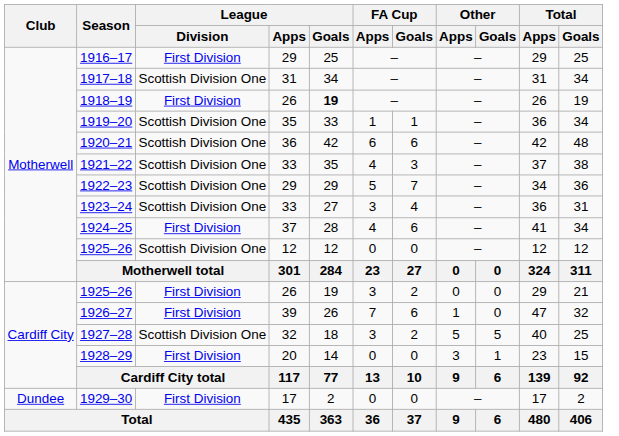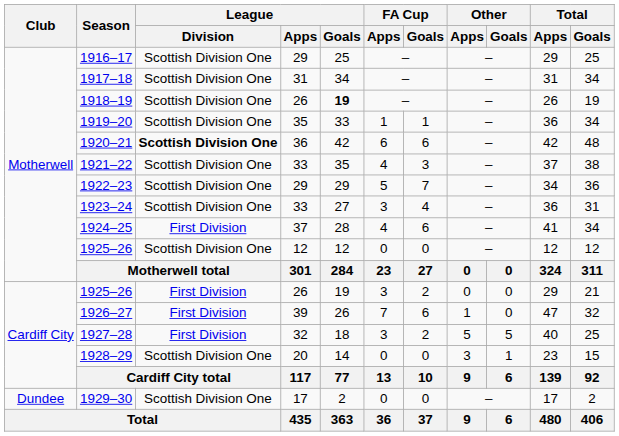 <table class="wikitable" style="text-align:center;">
 <tr>
 <th rowspan="2">Club</th>
 <th rowspan="2">Season</th>
 <th colspan="3">League</th>
 <th colspan="2">FA Cup</th>
 <th colspan="2">Other</th>
 <th colspan="2">Total</th>
 </tr>
 <tr>
 <th>Division</th>
 <th>Apps</th>
 <th>Goals</th>
 <th>Apps</th>
 <th>Goals</th>
 <th>Apps</th>
 <th>Goals</th>
 <th>Apps</th>
 <th>Goals</th>
 </tr>
 <tr>
 <td rowspan="11"><a href='#'>Motherwell</a></td>
 <td><a href='#'>1916–17</a></td>
-<td><a href='#'>First Division</a></td>
+<td>Scottish Division One</td>
 <td>29</td>
 <td>25</td>
 <td colspan=2>–</td>
 <td colspan=2>–</td>
 <td>29</td>
 <td>25</td>
 </tr>
 <tr>
 <td><a href='#'>1917–18</a></td>
 <td>Scottish Division One</td>
 <td>31</td>
 <td>34</td>
 <td colspan=2>–</td>
 <td colspan=2>–</td>
 <td>31</td>
 <td>34</td>
 </tr>
 <tr>
 <td><a href='#'>1918–19</a></td>
-<td><a href='#'>First Division</a></td>
+<td>Scottish Division One</td>
 <td>26</td>
 <td><strong>19</strong></td>
 <td colspan=2>–</td>
 <td colspan=2>–</td>
 <td>26</td>
 <td>19</td>
 </tr>
 <tr>
 <td><a href='#'>1919–20</a></td>
 <td>Scottish Division One</td>
 <td>35</td>
 <td>33</td>
 <td>1</td>
 <td>1</td>
 <td colspan=2>–</td>
 <td>36</td>
 <td>34</td>
 </tr>
 <tr>
 <td><a href='#'>1920–21</a></td>
-<td>Scottish Division One</td>
+<td><strong>Scottish Division One</strong></td>
 <td>36</td>
 <td>42</td>
 <td>6</td>
 <td>6</td>
 <td colspan=2>–</td>
 <td>42</td>
 <td>48</td>
 </tr>
 <tr>
 <td><a href='#'>1921–22</a></td>
 <td>Scottish Division One</td>
 <td>33</td>
 <td>35</td>
 <td>4</td>
 <td>3</td>
 <td colspan=2>–</td>
 <td>37</td>
 <td>38</td>
 </tr>
 <tr>
 <td><a href='#'>1922–23</a></td>
 <td>Scottish Division One</td>
 <td>29</td>
 <td>29</td>
 <td>5</td>
 <td>7</td>
 <td colspan=2>–</td>
 <td>34</td>
 <td>36</td>
 </tr>
 <tr>
 <td><a href='#'>1923–24</a></td>
 <td>Scottish Division One</td>
 <td>33</td>
 <td>27</td>
 <td>3</td>
 <td>4</td>
 <td colspan=2>–</td>
 <td>36</td>
 <td>31</td>
 </tr>
 <tr>
 <td><a href='#'>1924–25</a></td>
 <td><a href='#'>First Division</a></td>
 <td>37</td>
 <td>28</td>
 <td>4</td>
 <td>6</td>
 <td colspan=2>–</td>
 <td>41</td>
 <td>34</td>
 </tr>
 <tr>
 <td><a href='#'>1925–26</a></td>
 <td>Scottish Division One</td>
 <td>12</td>
 <td>12</td>
 <td>0</td>
 <td>0</td>
 <td colspan=2>–</td>
 <td>12</td>
 <td>12</td>
 </tr>
 <tr>
 <th colspan="2">Motherwell total</th>
 <th>301</th>
 <th>284</th>
 <th>23</th>
 <th>27</th>
 <th>0</th>
 <th>0</th>
 <th>324</th>
 <th>311</th>
 </tr>
 <tr>
 <td rowspan="5"><a href='#'>Cardiff City</a></td>
 <td><a href='#'>1925–26</a></td>
 <td><a href='#'>First Division</a></td>
 <td>26</td>
 <td>19</td>
 <td>3</td>
 <td>2</td>
 <td>0</td>
 <td>0</td>
 <td>29</td>
 <td>21</td>
 </tr>
 <tr>
 <td><a href='#'>1926–27</a></td>
 <td><a href='#'>First Division</a></td>
 <td>39</td>
 <td>26</td>
 <td>7</td>
 <td>6</td>
 <td>1</td>
 <td>0</td>
 <td>47</td>
 <td>32</td>
 </tr>
 <tr>
 <td><a href='#'>1927–28</a></td>
-<td>Scottish Division One</td>
+<td><a href='#'>First Division</a></td>
 <td>32</td>
 <td>18</td>
 <td>3</td>
 <td>2</td>
 <td>5</td>
 <td>5</td>
 <td>40</td>
 <td>25</td>
 </tr>
 <tr>
 <td><a href='#'>1928–29</a></td>
-<td><a href='#'>First Division</a></td>
+<td>Scottish Division One</td>
 <td>20</td>
 <td>14</td>
 <td>0</td>
 <td>0</td>
 <td>3</td>
 <td>1</td>
 <td>23</td>
 <td>15</td>
 </tr>
 <tr>
 <th colspan="2">Cardiff City total</th>
 <th>117</th>
 <th>77</th>
 <th>13</th>
 <th>10</th>
 <th>9</th>
 <th>6</th>
 <th>139</th>
 <th>92</th>
 </tr>
 <tr>
 <td><a href='#'>Dundee</a></td>
 <td><a href='#'>1929–30</a></td>
-<td><a href='#'>First Division</a></td>
+<td>Scottish Division One</td>
 <td>17</td>
 <td>2</td>
 <td>0</td>
 <td>0</td>
 <td colspan=2>–</td>
 <td>17</td>
 <td>2</td>
 </tr>
 <tr>
 <th colspan="3">Total</th>
 <th>435</th>
 <th>363</th>
 <th>36</th>
 <th>37</th>
 <th>9</th>
 <th>6</th>
 <th>480</th>
 <th>406</th>
 </tr>
 </table>
